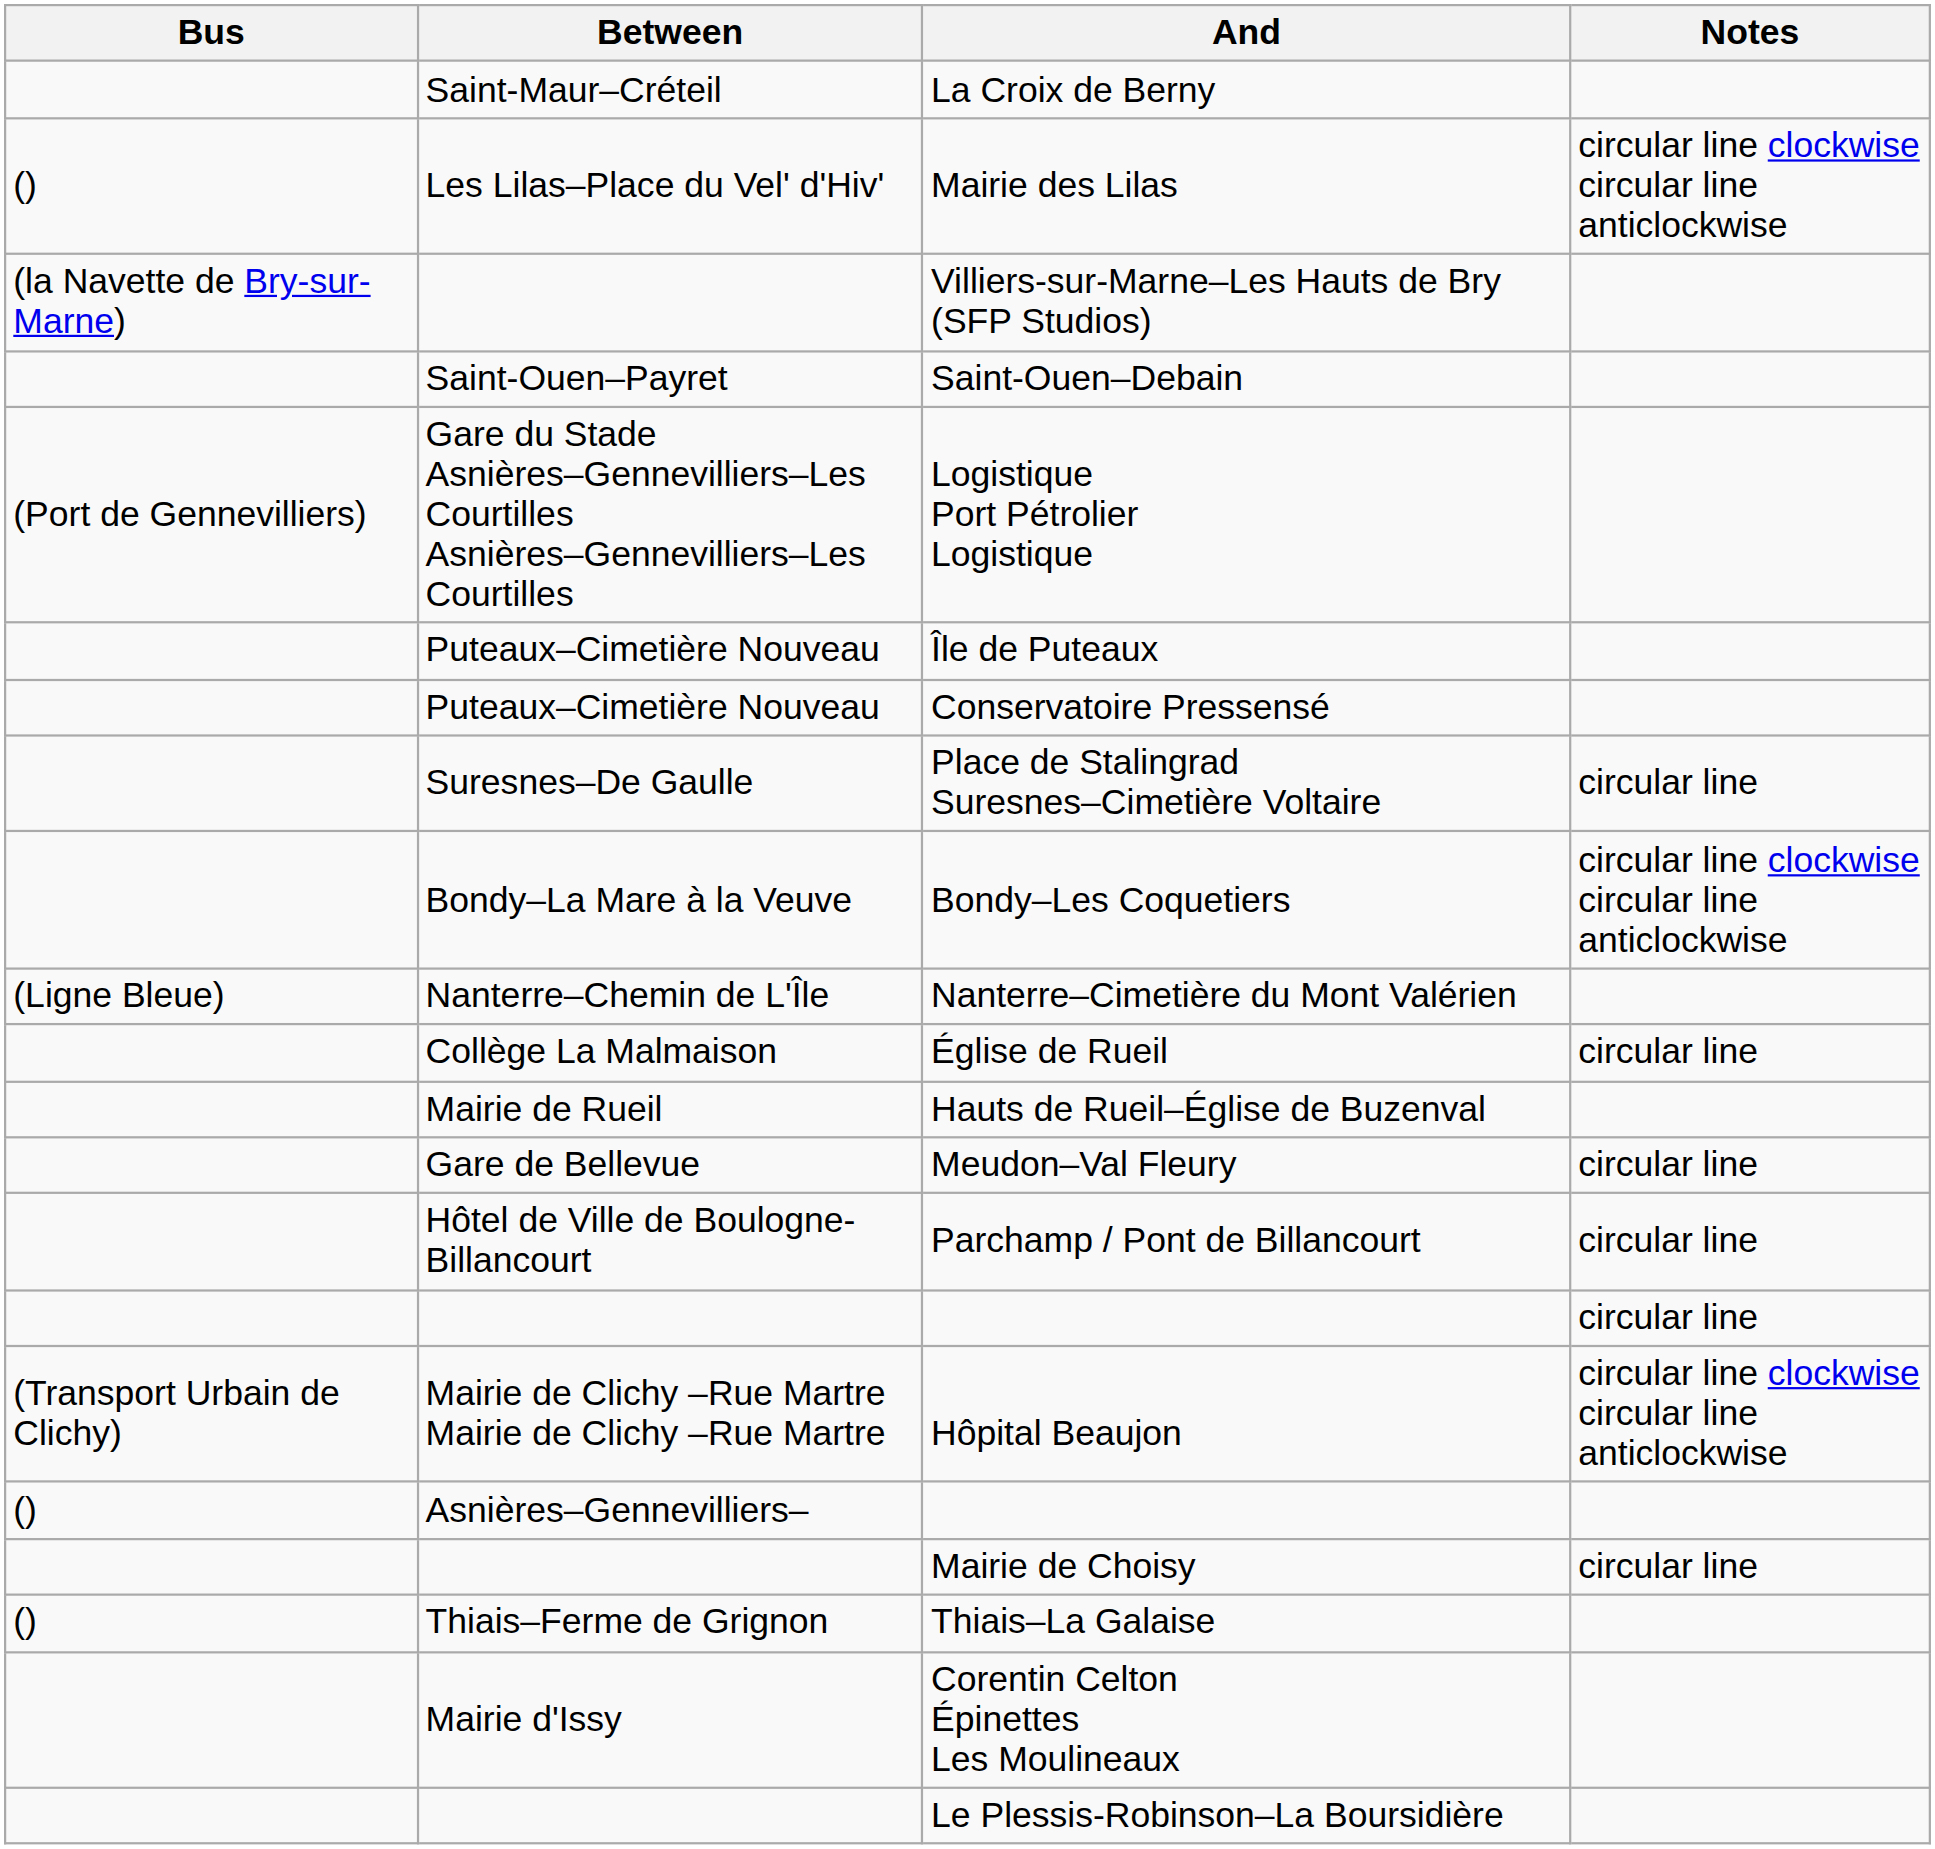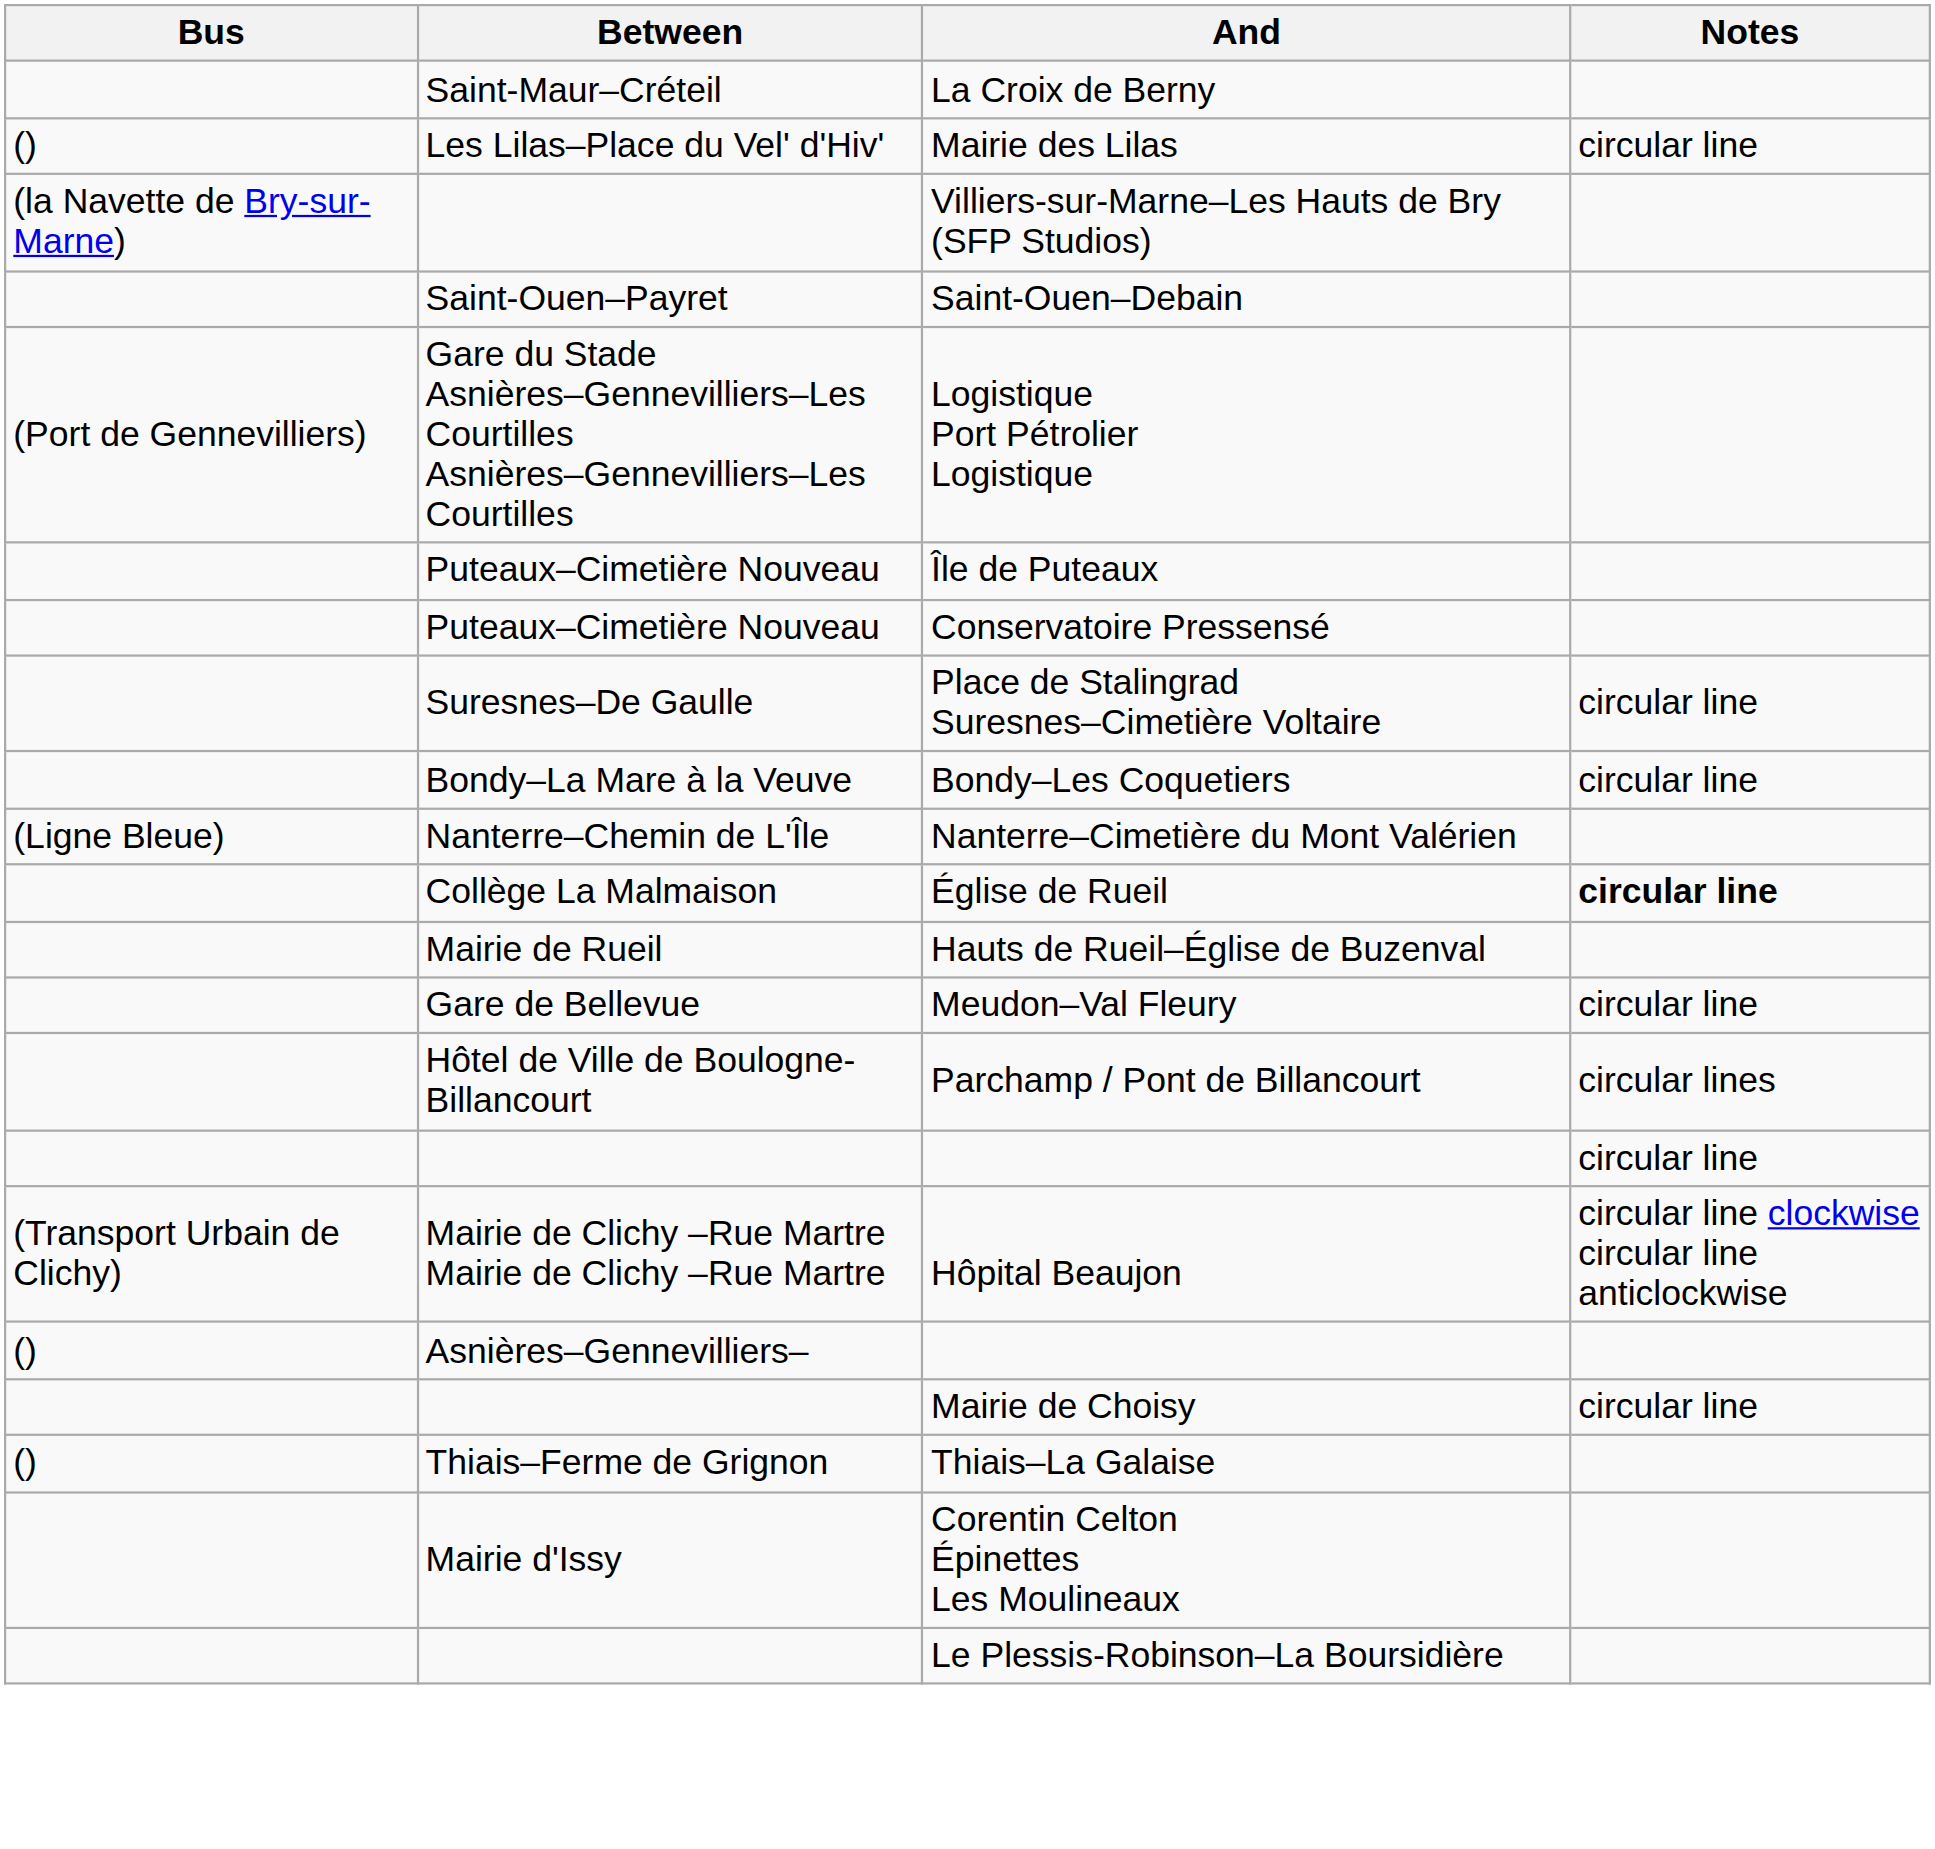 <table class="wikitable">
 <tr>
 <th>Bus</th>
 <th>Between</th>
 <th>And</th>
 <th>Notes</th>
 </tr>
 <tr>
 <td></td>
 <td>Saint-Maur–Créteil </td>
 <td>La Croix de Berny </td>
 <td></td>
 </tr>
 <tr>
 <td> ()</td>
 <td>Les Lilas–Place du Vel' d'Hiv'</td>
 <td>Mairie des Lilas </td>
-<td>circular line <a href='#'>clockwise</a><br>circular line anticlockwise</td>
+<td>circular line</td>
 </tr>
 <tr>
 <td> (la Navette de <a href='#'>Bry-sur-Marne</a>)</td>
 <td> </td>
 <td>Villiers-sur-Marne–Les Hauts de Bry (SFP Studios)</td>
 <td></td>
 </tr>
 <tr>
 <td> </td>
 <td>Saint-Ouen–Payret</td>
 <td>Saint-Ouen–Debain</td>
 <td></td>
 </tr>
 <tr>
 <td>  (Port de Gennevilliers)</td>
 <td> Gare du Stade <br> Asnières–Gennevilliers–Les Courtilles <br> Asnières–Gennevilliers–Les Courtilles </td>
 <td> Logistique<br> Port Pétrolier<br> Logistique</td>
 <td></td>
 </tr>
 <tr>
 <td> </td>
 <td>Puteaux–Cimetière Nouveau</td>
 <td>Île de Puteaux</td>
 <td></td>
 </tr>
 <tr>
 <td> </td>
 <td>Puteaux–Cimetière Nouveau</td>
 <td>Conservatoire Pressensé</td>
 <td></td>
 </tr>
 <tr>
 <td>  </td>
 <td> Suresnes–De Gaulle</td>
 <td> Place de Stalingrad<br> Suresnes–Cimetière Voltaire</td>
 <td>circular line</td>
 </tr>
 <tr>
 <td> </td>
 <td>Bondy–La Mare à la Veuve</td>
 <td>Bondy–Les Coquetiers</td>
-<td>circular line <a href='#'>clockwise</a><br>circular line anticlockwise</td>
+<td>circular line</td>
 </tr>
 <tr>
 <td> (Ligne Bleue)</td>
 <td>Nanterre–Chemin de L'Île</td>
 <td>Nanterre–Cimetière du Mont Valérien</td>
 <td></td>
 </tr>
 <tr>
 <td></td>
 <td>Collège La Malmaison</td>
 <td>Église de Rueil</td>
-<td>circular line</td>
+<td><strong>circular line</strong></td>
 </tr>
 <tr>
 <td></td>
 <td>Mairie de Rueil</td>
 <td>Hauts de Rueil–Église de Buzenval</td>
 <td></td>
 </tr>
 <tr>
 <td> </td>
 <td>Gare de Bellevue </td>
 <td>Meudon–Val Fleury </td>
 <td>circular line</td>
 </tr>
 <tr>
 <td> </td>
 <td>Hôtel de Ville de Boulogne-Billancourt</td>
 <td>Parchamp / Pont de Billancourt</td>
-<td>circular line</td>
+<td>circular lines</td>
 </tr>
 <tr>
 <td> </td>
 <td> </td>
 <td> </td>
 <td>circular line</td>
 </tr>
 <tr>
 <td> (Transport Urbain de Clichy)</td>
 <td> Mairie de Clichy –Rue Martre<br> Mairie de Clichy –Rue Martre</td>
 <td>  <br> Hôpital Beaujon</td>
 <td>circular line <a href='#'>clockwise</a><br>circular line anticlockwise</td>
 </tr>
 <tr>
 <td> ()</td>
 <td>Asnières–Gennevilliers– </td>
 <td> </td>
 <td></td>
 </tr>
 <tr>
 <td> </td>
 <td> </td>
 <td>Mairie de Choisy</td>
 <td>circular line</td>
 </tr>
 <tr>
 <td> ()</td>
 <td>Thiais–Ferme de Grignon</td>
 <td>Thiais–La Galaise</td>
 <td></td>
 </tr>
 <tr>
 <td> </td>
 <td>Mairie d'Issy </td>
 <td> Corentin Celton <br> Épinettes<br> Les Moulineaux</td>
 <td></td>
 </tr>
 <tr>
 <td></td>
 <td> </td>
 <td>Le Plessis-Robinson–La Boursidière</td>
 <td></td>
 </tr>
 </table>
